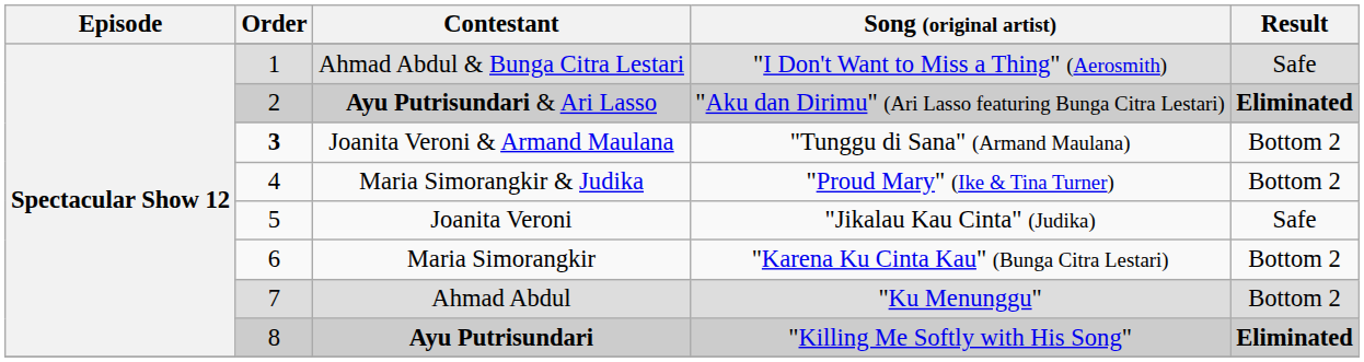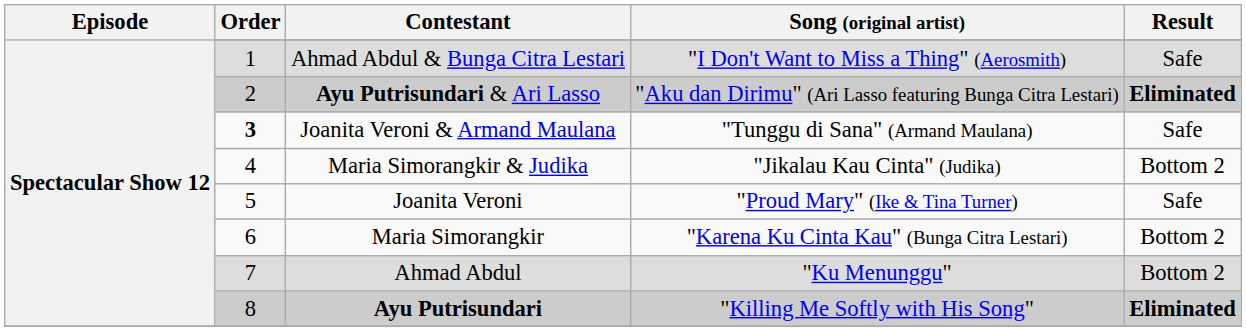 <table class="wikitable" style="text-align:center;">
 <tr>
 <th scope="col">Episode</th>
 <th scope="col">Order</th>
 <th scope="col">Contestant</th>
 <th scope="col">Song <small>(original artist)</small></th>
 <th scope="col">Result</th>
 </tr>
 <tr>
 <th rowspan="9" scope="row">Spectacular Show 12<br><small></small></th>
 </tr>
 <tr style="background:#ddd;">
 <td>1</td>
 <td>Ahmad Abdul & <a href='#'>Bunga Citra Lestari</a></td>
 <td>"<a href='#'>I Don't Want to Miss a Thing</a>" <small>(<a href='#'>Aerosmith</a>)</small></td>
 <td>Safe</td>
 </tr>
 <tr style="background:#ccc;">
 <td>2</td>
 <td><strong>Ayu Putrisundari</strong> & <a href='#'>Ari Lasso</a></td>
 <td>"<a href='#'>Aku dan Dirimu</a>" <small>(Ari Lasso featuring Bunga Citra Lestari)</small></td>
 <td><strong>Eliminated</strong></td>
 </tr>
 <tr>
 <td><strong>3</strong></td>
 <td>Joanita Veroni & <a href='#'>Armand Maulana</a></td>
 <td>"Tunggu di Sana" <small>(Armand Maulana)</small></td>
-<td>Bottom 2</td>
+<td>Safe</td>
 </tr>
 <tr>
 <td>4</td>
 <td>Maria Simorangkir & <a href='#'>Judika</a></td>
-<td>"<a href='#'>Proud Mary</a>" <small>(<a href='#'>Ike & Tina Turner</a>)</small></td>
+<td>"Jikalau Kau Cinta" <small>(Judika) </small></td>
 <td>Bottom 2</td>
 </tr>
 <tr>
 <td>5</td>
 <td>Joanita Veroni</td>
-<td>"Jikalau Kau Cinta" <small>(Judika) </small></td>
+<td>"<a href='#'>Proud Mary</a>" <small>(<a href='#'>Ike & Tina Turner</a>)</small></td>
 <td>Safe</td>
 </tr>
 <tr>
 <td>6</td>
 <td>Maria Simorangkir</td>
 <td>"<a href='#'>Karena Ku Cinta Kau</a>" <small>(Bunga Citra Lestari)</small></td>
 <td>Bottom 2</td>
 </tr>
 <tr style="background:#ddd;">
 <td>7</td>
 <td>Ahmad Abdul</td>
 <td>"<a href='#'>Ku Menunggu</a>" </td>
 <td>Bottom 2</td>
 </tr>
 <tr style="background:#ccc;">
 <td>8</td>
 <td><strong>Ayu Putrisundari</strong></td>
 <td>"<a href='#'>Killing Me Softly with His Song</a>" </td>
 <td><strong>Eliminated</strong></td>
 </tr>
 <tr>
 </tr>
 </table>
